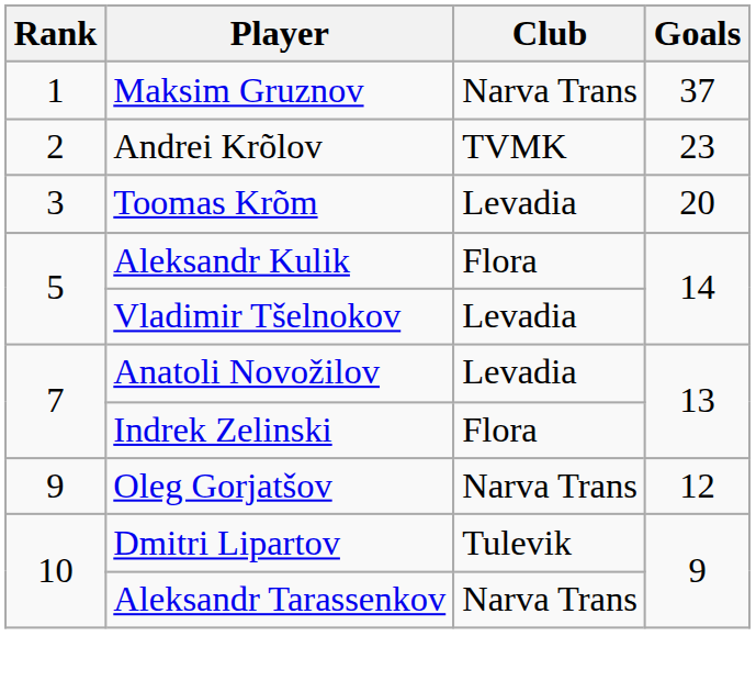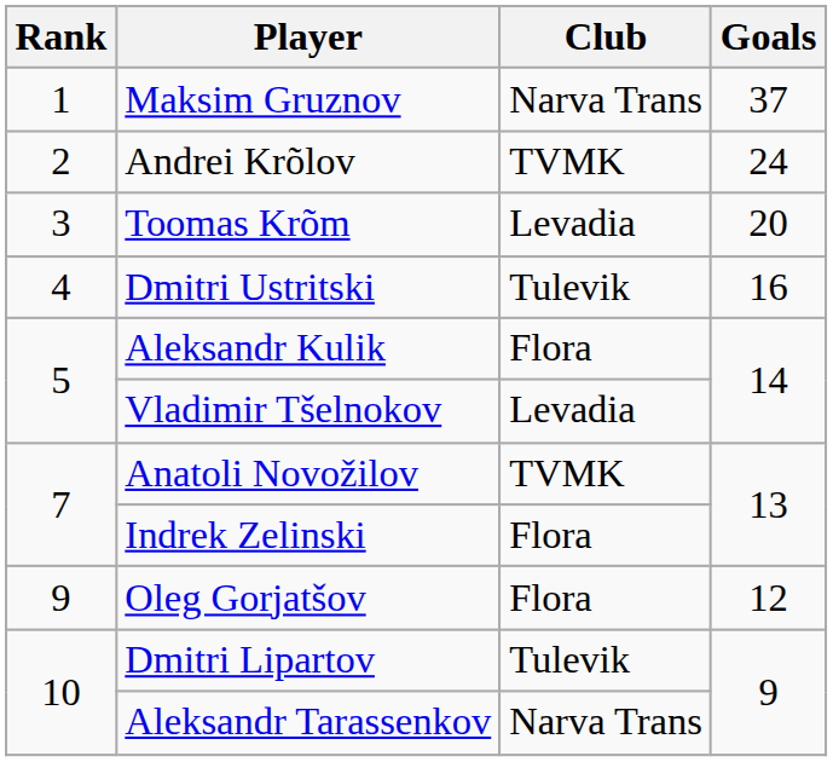 <table class="wikitable">
 <tr>
 <th>Rank</th>
 <th>Player</th>
 <th>Club</th>
 <th>Goals</th>
 </tr>
 <tr>
 <td align=center>1</td>
 <td> <a href='#'>Maksim Gruznov</a></td>
 <td>Narva Trans</td>
 <td align=center>37</td>
 </tr>
 <tr>
 <td align=center>2</td>
 <td> Andrei Krõlov</td>
 <td>TVMK</td>
-<td align=center>23</td>
+<td align=center>24</td>
 </tr>
 <tr>
 <td align=center>3</td>
 <td> <a href='#'>Toomas Krõm</a></td>
 <td>Levadia</td>
 <td align=center>20</td>
+</tr>
+<tr>
+<td align=center>4</td>
+<td> <a href='#'>Dmitri Ustritski</a></td>
+<td>Tulevik</td>
+<td align=center>16</td>
 </tr>
 <tr>
 <td rowspan=2 align=center>5</td>
 <td> <a href='#'>Aleksandr Kulik</a></td>
 <td>Flora</td>
 <td rowspan=2 align=center>14</td>
 </tr>
 <tr>
 <td> <a href='#'>Vladimir Tšelnokov</a></td>
 <td>Levadia</td>
 </tr>
 <tr>
 <td rowspan=2 align=center>7</td>
 <td> <a href='#'>Anatoli Novožilov</a></td>
-<td>Levadia</td>
+<td>TVMK</td>
 <td rowspan=2 align=center>13</td>
 </tr>
 <tr>
 <td> <a href='#'>Indrek Zelinski</a></td>
 <td>Flora</td>
 </tr>
 <tr>
 <td align=center>9</td>
 <td> <a href='#'>Oleg Gorjatšov</a></td>
-<td>Narva Trans</td>
+<td>Flora</td>
 <td align=center>12</td>
 </tr>
 <tr>
 <td rowspan=2 align=center>10</td>
 <td> <a href='#'>Dmitri Lipartov</a></td>
 <td>Tulevik</td>
 <td rowspan=2 align=center>9</td>
 </tr>
 <tr>
 <td> <a href='#'>Aleksandr Tarassenkov</a></td>
 <td>Narva Trans</td>
 </tr>
 </table>
